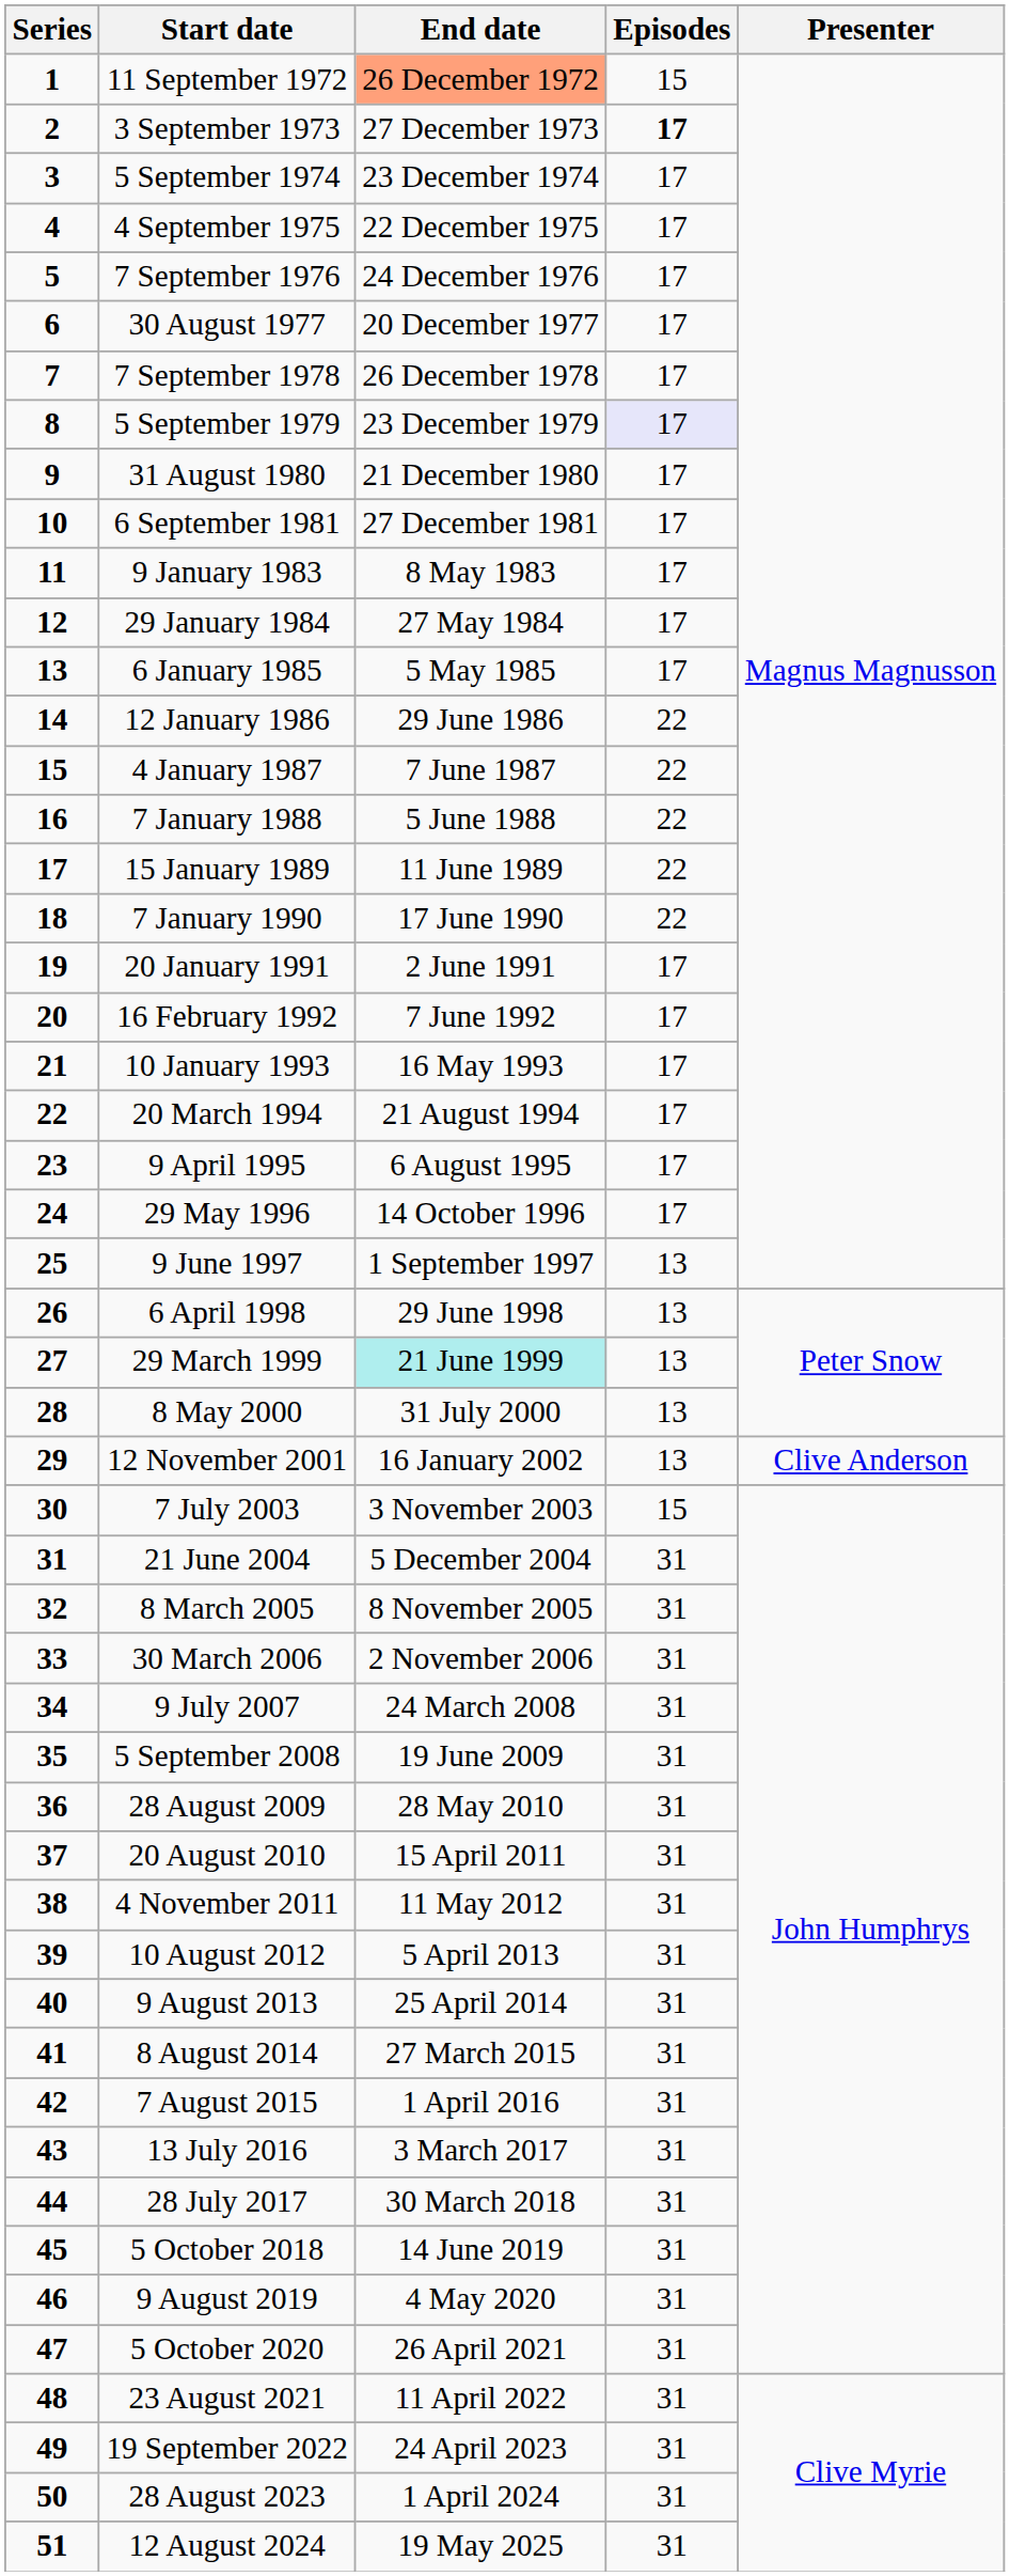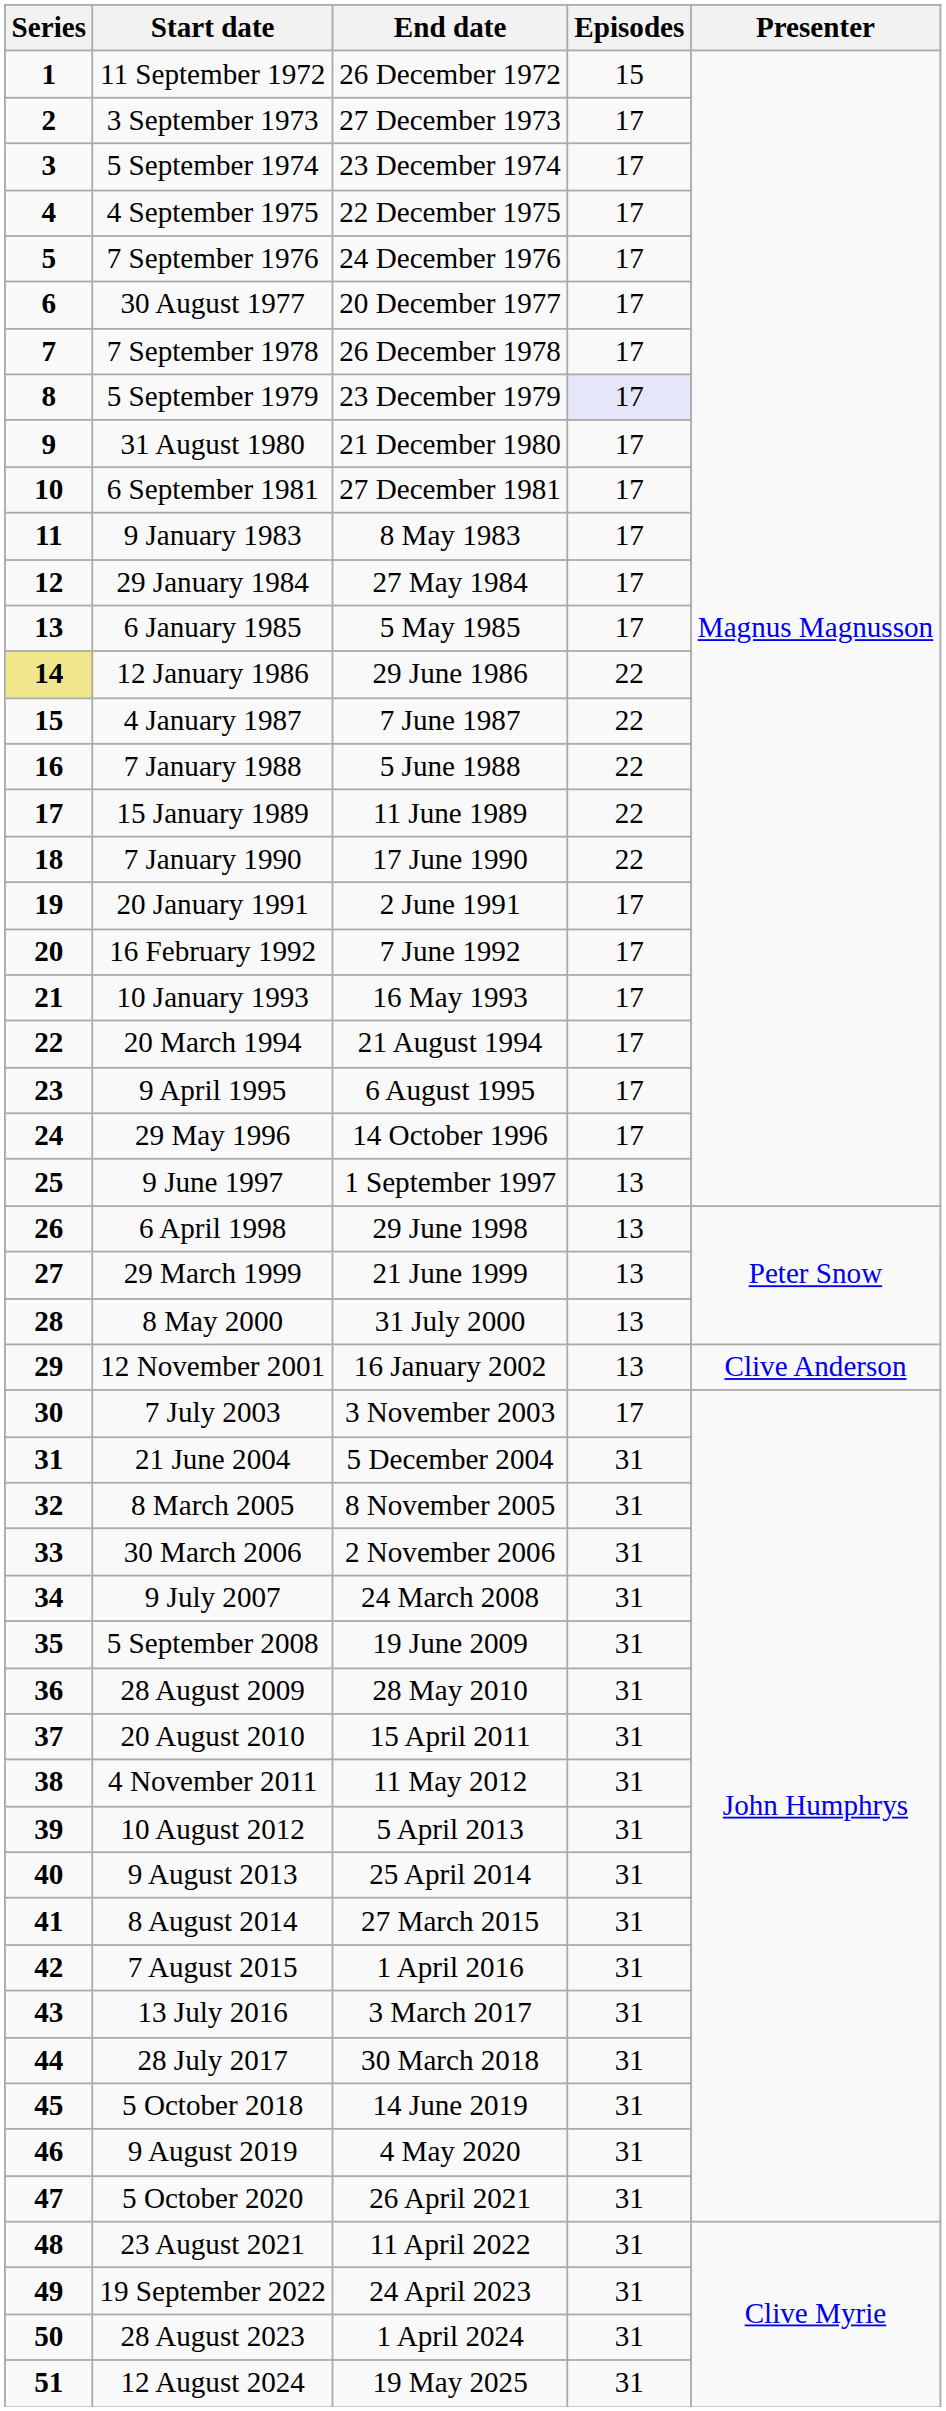 <table class="wikitable" style="text-align:center;">
 <tr>
 <th>Series</th>
 <th>Start date</th>
 <th>End date</th>
 <th>Episodes</th>
 <th>Presenter</th>
 </tr>
 <tr>
 <td><strong>1</strong></td>
 <td>11 September 1972</td>
-<td style="background: lightsalmon;">26 December 1972</td>
+<td>26 December 1972</td>
 <td>15</td>
 <td rowspan=25><a href='#'>Magnus Magnusson</a></td>
 </tr>
 <tr>
 <td><strong>2</strong></td>
 <td>3 September 1973</td>
 <td>27 December 1973</td>
-<td><strong>17</strong></td>
+<td>17</td>
 </tr>
 <tr>
 <td><strong>3</strong></td>
 <td>5 September 1974</td>
 <td>23 December 1974</td>
 <td>17</td>
 </tr>
 <tr>
 <td><strong>4</strong></td>
 <td>4 September 1975</td>
 <td>22 December 1975</td>
 <td>17</td>
 </tr>
 <tr>
 <td><strong>5</strong></td>
 <td>7 September 1976</td>
 <td>24 December 1976</td>
 <td>17</td>
 </tr>
 <tr>
 <td><strong>6</strong></td>
 <td>30 August 1977</td>
 <td>20 December 1977</td>
 <td>17</td>
 </tr>
 <tr>
 <td><strong>7</strong></td>
 <td>7 September 1978</td>
 <td>26 December 1978</td>
 <td>17</td>
 </tr>
 <tr>
 <td><strong>8</strong></td>
 <td>5 September 1979</td>
 <td>23 December 1979</td>
 <td style="background: lavender;">17</td>
 </tr>
 <tr>
 <td><strong>9</strong></td>
 <td>31 August 1980</td>
 <td>21 December 1980</td>
 <td>17</td>
 </tr>
 <tr>
 <td><strong>10</strong></td>
 <td>6 September 1981</td>
 <td>27 December 1981</td>
 <td>17</td>
 </tr>
 <tr>
 <td><strong>11</strong></td>
 <td>9 January 1983</td>
 <td>8 May 1983</td>
 <td>17</td>
 </tr>
 <tr>
 <td><strong>12</strong></td>
 <td>29 January 1984</td>
 <td>27 May 1984</td>
 <td>17</td>
 </tr>
 <tr>
 <td><strong>13</strong></td>
 <td>6 January 1985</td>
 <td>5 May 1985</td>
 <td>17</td>
 </tr>
 <tr>
-<td><strong>14</strong></td>
+<td style="background: khaki;"><strong>14</strong></td>
 <td>12 January 1986</td>
 <td>29 June 1986</td>
 <td>22</td>
 </tr>
 <tr>
 <td><strong>15</strong></td>
 <td>4 January 1987</td>
 <td>7 June 1987</td>
 <td>22</td>
 </tr>
 <tr>
 <td><strong>16</strong></td>
 <td>7 January 1988</td>
 <td>5 June 1988</td>
 <td>22</td>
 </tr>
 <tr>
 <td><strong>17</strong></td>
 <td>15 January 1989</td>
 <td>11 June 1989</td>
 <td>22</td>
 </tr>
 <tr>
 <td><strong>18</strong></td>
 <td>7 January 1990</td>
 <td>17 June 1990</td>
 <td>22</td>
 </tr>
 <tr>
 <td><strong>19</strong></td>
 <td>20 January 1991</td>
 <td>2 June 1991</td>
 <td>17</td>
 </tr>
 <tr>
 <td><strong>20</strong></td>
 <td>16 February 1992</td>
 <td>7 June 1992</td>
 <td>17</td>
 </tr>
 <tr>
 <td><strong>21</strong></td>
 <td>10 January 1993</td>
 <td>16 May 1993</td>
 <td>17</td>
 </tr>
 <tr>
 <td><strong>22</strong></td>
 <td>20 March 1994</td>
 <td>21 August 1994</td>
 <td>17</td>
 </tr>
 <tr>
 <td><strong>23</strong></td>
 <td>9 April 1995</td>
 <td>6 August 1995</td>
 <td>17</td>
 </tr>
 <tr>
 <td><strong>24</strong></td>
 <td>29 May 1996</td>
 <td>14 October 1996</td>
 <td>17</td>
 </tr>
 <tr>
 <td><strong>25</strong></td>
 <td>9 June 1997</td>
 <td>1 September 1997</td>
 <td>13</td>
 </tr>
 <tr>
 <td><strong>26</strong></td>
 <td>6 April 1998</td>
 <td>29 June 1998</td>
 <td>13</td>
 <td rowspan=3><a href='#'>Peter Snow</a></td>
 </tr>
 <tr>
 <td><strong>27</strong></td>
 <td>29 March 1999</td>
-<td style="background: paleturquoise;">21 June 1999</td>
+<td>21 June 1999</td>
 <td>13</td>
 </tr>
 <tr>
 <td><strong>28</strong></td>
 <td>8 May 2000</td>
 <td>31 July 2000</td>
 <td>13</td>
 </tr>
 <tr>
 <td><strong>29</strong></td>
 <td>12 November 2001</td>
 <td>16 January 2002</td>
 <td>13</td>
 <td><a href='#'>Clive Anderson</a></td>
 </tr>
 <tr>
 <td><strong>30</strong></td>
 <td>7 July 2003</td>
 <td>3 November 2003</td>
-<td>15</td>
+<td>17</td>
 <td rowspan=18><a href='#'>John Humphrys</a></td>
 </tr>
 <tr>
 <td><strong>31</strong></td>
 <td>21 June 2004</td>
 <td>5 December 2004</td>
 <td>31</td>
 </tr>
 <tr>
 <td><strong>32</strong></td>
 <td>8 March 2005</td>
 <td>8 November 2005</td>
 <td>31</td>
 </tr>
 <tr>
 <td><strong>33</strong></td>
 <td>30 March 2006</td>
 <td>2 November 2006</td>
 <td>31</td>
 </tr>
 <tr>
 <td><strong>34</strong></td>
 <td>9 July 2007</td>
 <td>24 March 2008</td>
 <td>31</td>
 </tr>
 <tr>
 <td><strong>35</strong></td>
 <td>5 September 2008</td>
 <td>19 June 2009</td>
 <td>31</td>
 </tr>
 <tr>
 <td><strong>36</strong></td>
 <td>28 August 2009</td>
 <td>28 May 2010</td>
 <td>31</td>
 </tr>
 <tr>
 <td><strong>37</strong></td>
 <td>20 August 2010</td>
 <td>15 April 2011</td>
 <td>31</td>
 </tr>
 <tr>
 <td><strong>38</strong></td>
 <td>4 November 2011</td>
 <td>11 May 2012</td>
 <td>31</td>
 </tr>
 <tr>
 <td><strong>39</strong></td>
 <td>10 August 2012</td>
 <td>5 April 2013</td>
 <td>31</td>
 </tr>
 <tr>
 <td><strong>40</strong></td>
 <td>9 August 2013</td>
 <td>25 April 2014</td>
 <td>31</td>
 </tr>
 <tr>
 <td><strong>41</strong></td>
 <td>8 August 2014</td>
 <td>27 March 2015</td>
 <td>31</td>
 </tr>
 <tr>
 <td><strong>42</strong></td>
 <td>7 August 2015</td>
 <td>1 April 2016</td>
 <td>31</td>
 </tr>
 <tr>
 <td><strong>43</strong></td>
 <td>13 July 2016</td>
 <td>3 March 2017</td>
 <td>31</td>
 </tr>
 <tr>
 <td><strong>44</strong></td>
 <td>28 July 2017</td>
 <td>30 March 2018</td>
 <td>31</td>
 </tr>
 <tr>
 <td><strong>45</strong></td>
 <td>5 October 2018</td>
 <td>14 June 2019</td>
 <td>31</td>
 </tr>
 <tr>
 <td><strong>46</strong></td>
 <td>9 August 2019</td>
 <td>4 May 2020</td>
 <td>31</td>
 </tr>
 <tr>
 <td><strong>47</strong></td>
 <td>5 October 2020</td>
 <td>26 April 2021</td>
 <td>31</td>
 </tr>
 <tr>
 <td><strong>48</strong></td>
 <td>23 August 2021</td>
 <td>11 April 2022</td>
 <td>31</td>
 <td rowspan=4><a href='#'>Clive Myrie</a></td>
 </tr>
 <tr>
 <td><strong>49</strong></td>
 <td>19 September 2022</td>
 <td>24 April 2023</td>
 <td>31</td>
 </tr>
 <tr>
 <td><strong>50</strong></td>
 <td>28 August 2023</td>
 <td>1 April 2024</td>
 <td>31</td>
 </tr>
 <tr>
 <td><strong>51</strong></td>
 <td>12 August 2024</td>
 <td>19 May 2025</td>
 <td>31</td>
 </tr>
 </table>
